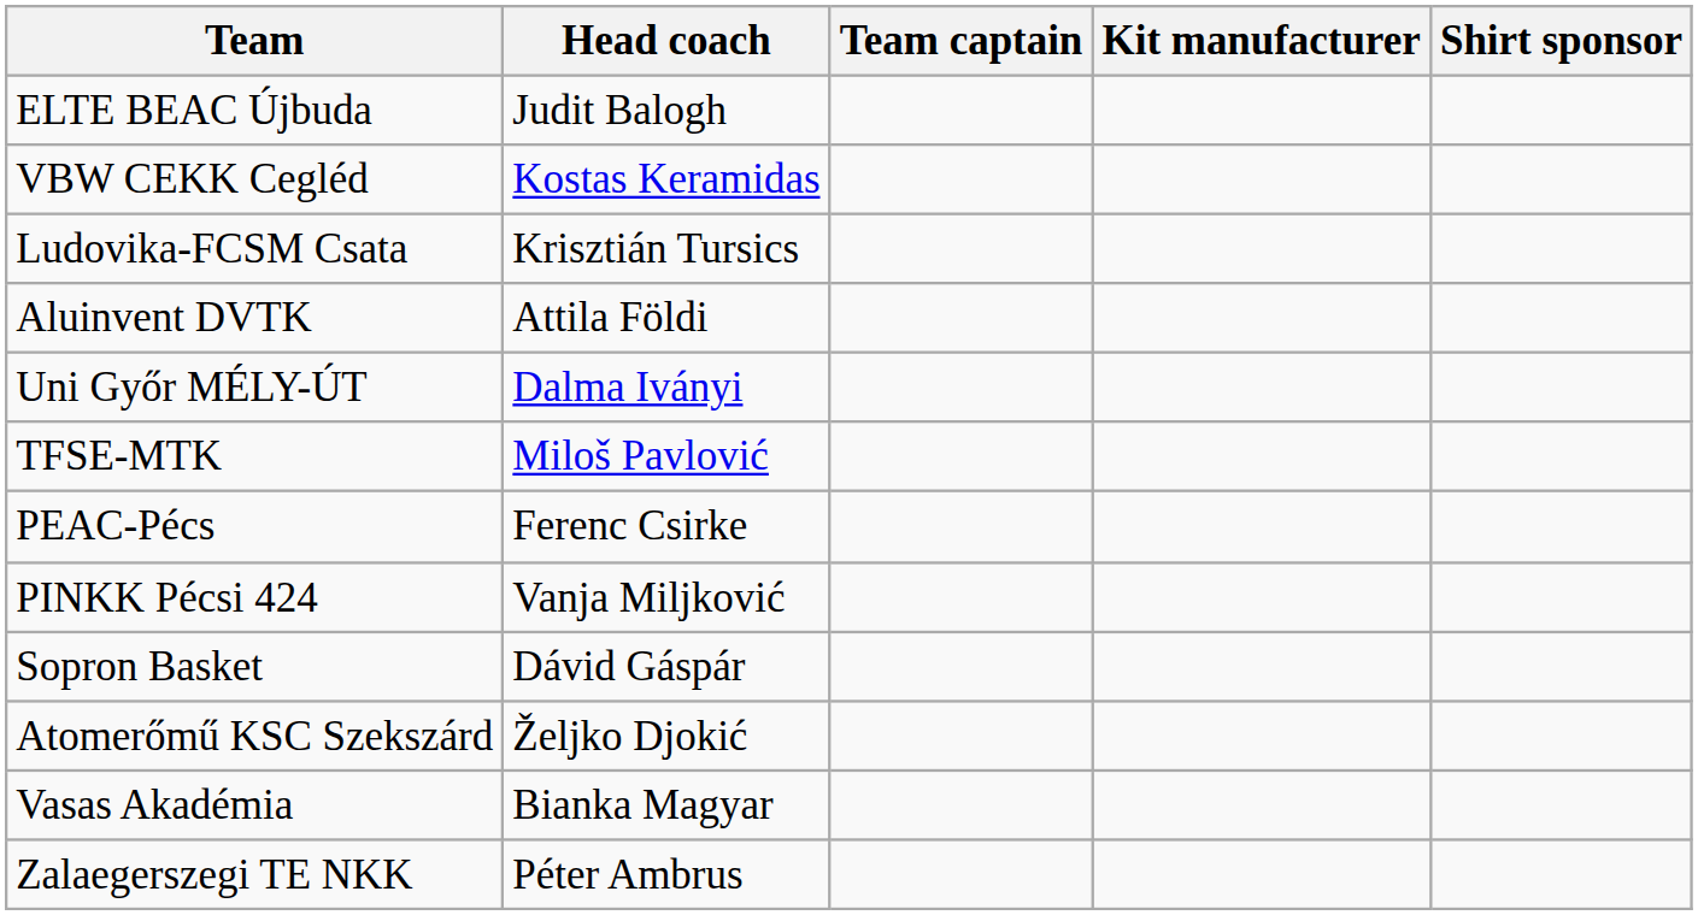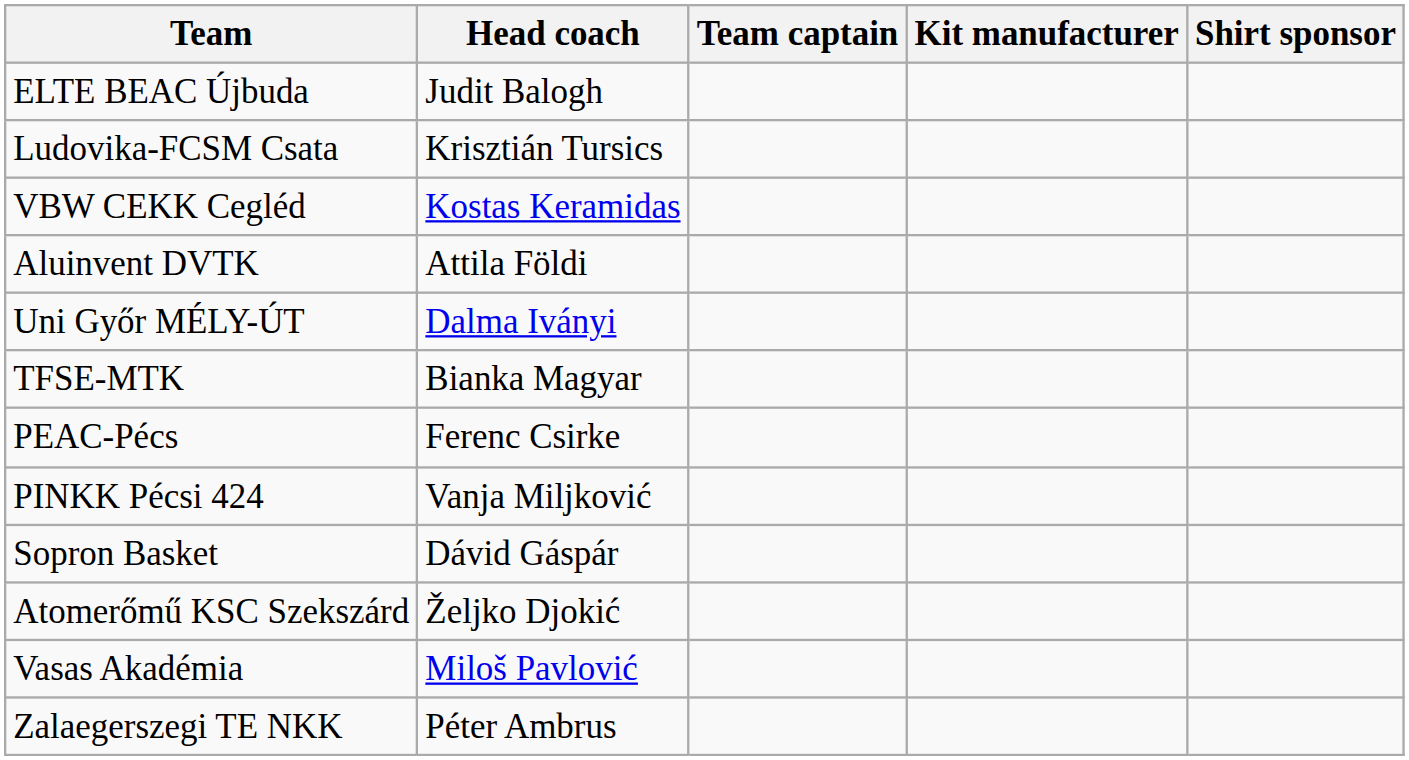 <table class="wikitable sortable" style="font-size:95%; text-align: left;">
 <tr>
 <th>Team</th>
 <th>Head coach</th>
 <th>Team captain</th>
 <th>Kit manufacturer</th>
 <th>Shirt sponsor</th>
 </tr>
 <tr>
 <td>ELTE BEAC Újbuda</td>
 <td> Judit Balogh</td>
 <td></td>
 <td></td>
 <td></td>
 </tr>
 <tr>
-<td>VBW CEKK Cegléd</td>
-<td> <a href='#'>Kostas Keramidas</a></td>
+<td>Ludovika-FCSM Csata</td>
+<td> Krisztián Tursics</td>
 <td></td>
 <td></td>
 <td></td>
 </tr>
 <tr>
-<td>Ludovika-FCSM Csata</td>
-<td> Krisztián Tursics</td>
+<td>VBW CEKK Cegléd</td>
+<td> <a href='#'>Kostas Keramidas</a></td>
 <td></td>
 <td></td>
 <td></td>
 </tr>
 <tr>
 <td>Aluinvent DVTK</td>
 <td> Attila Földi</td>
 <td></td>
 <td></td>
 <td></td>
 </tr>
 <tr>
 <td>Uni Győr MÉLY-ÚT</td>
 <td> <a href='#'>Dalma Iványi</a></td>
 <td></td>
 <td></td>
 <td></td>
 </tr>
 <tr>
 <td>TFSE-MTK</td>
-<td> <a href='#'>Miloš Pavlović</a></td>
+<td> Bianka Magyar</td>
 <td></td>
 <td></td>
 <td></td>
 </tr>
 <tr>
 <td>PEAC-Pécs</td>
 <td> Ferenc Csirke</td>
 <td></td>
 <td></td>
 <td></td>
 </tr>
 <tr>
 <td>PINKK Pécsi 424</td>
 <td> Vanja Miljković</td>
 <td></td>
 <td></td>
 <td></td>
 </tr>
 <tr>
 <td>Sopron Basket</td>
 <td> Dávid Gáspár</td>
 <td></td>
 <td></td>
 <td></td>
 </tr>
 <tr>
 <td>Atomerőmű KSC Szekszárd</td>
 <td> Željko Djokić</td>
 <td></td>
 <td></td>
 <td></td>
 </tr>
 <tr>
 <td>Vasas Akadémia</td>
-<td> Bianka Magyar</td>
+<td> <a href='#'>Miloš Pavlović</a></td>
 <td></td>
 <td></td>
 <td></td>
 </tr>
 <tr>
 <td>Zalaegerszegi TE NKK</td>
 <td> Péter Ambrus</td>
 <td></td>
 <td></td>
 <td></td>
 </tr>
 </table>
